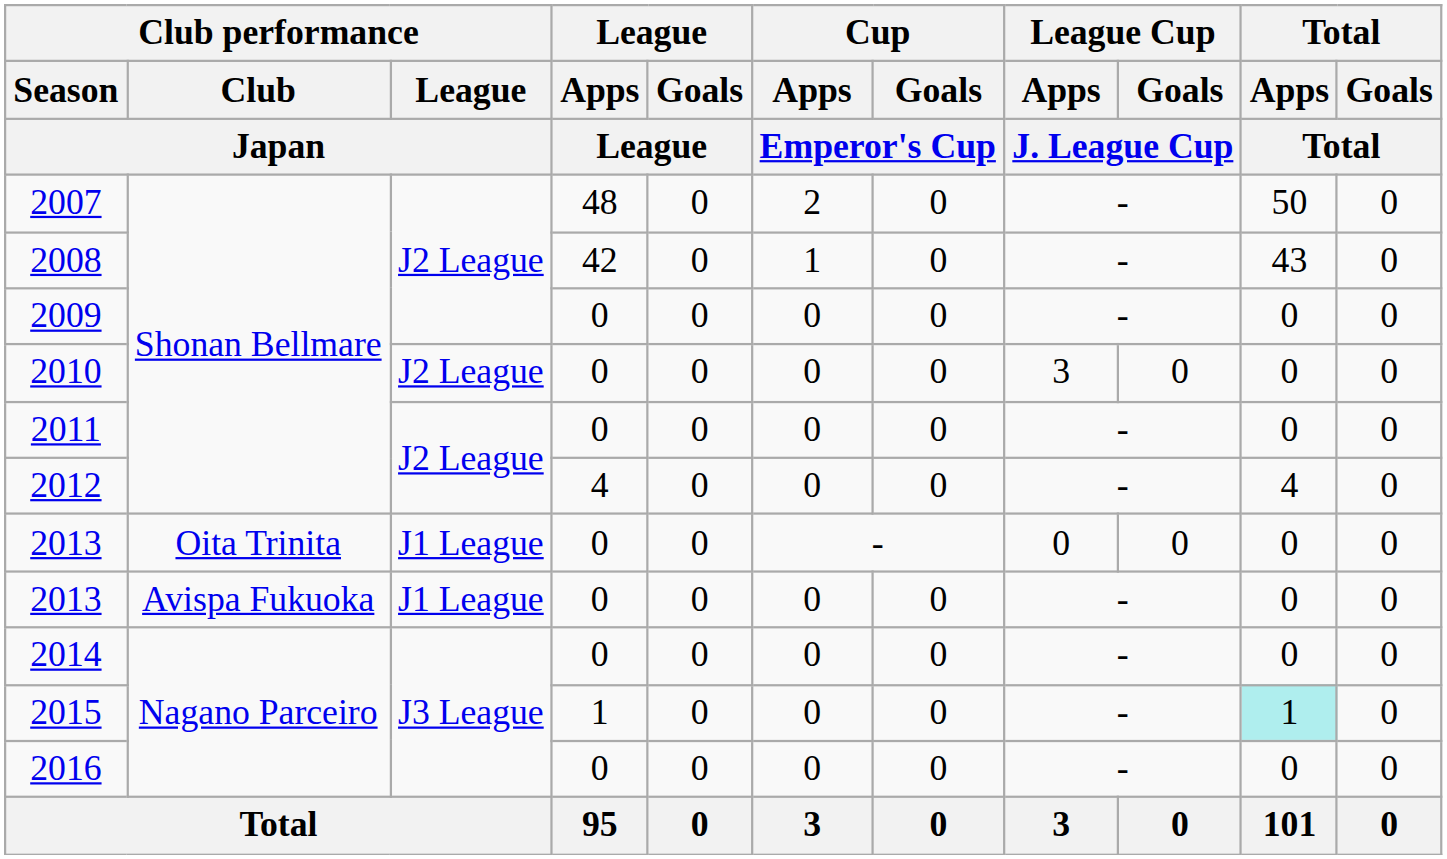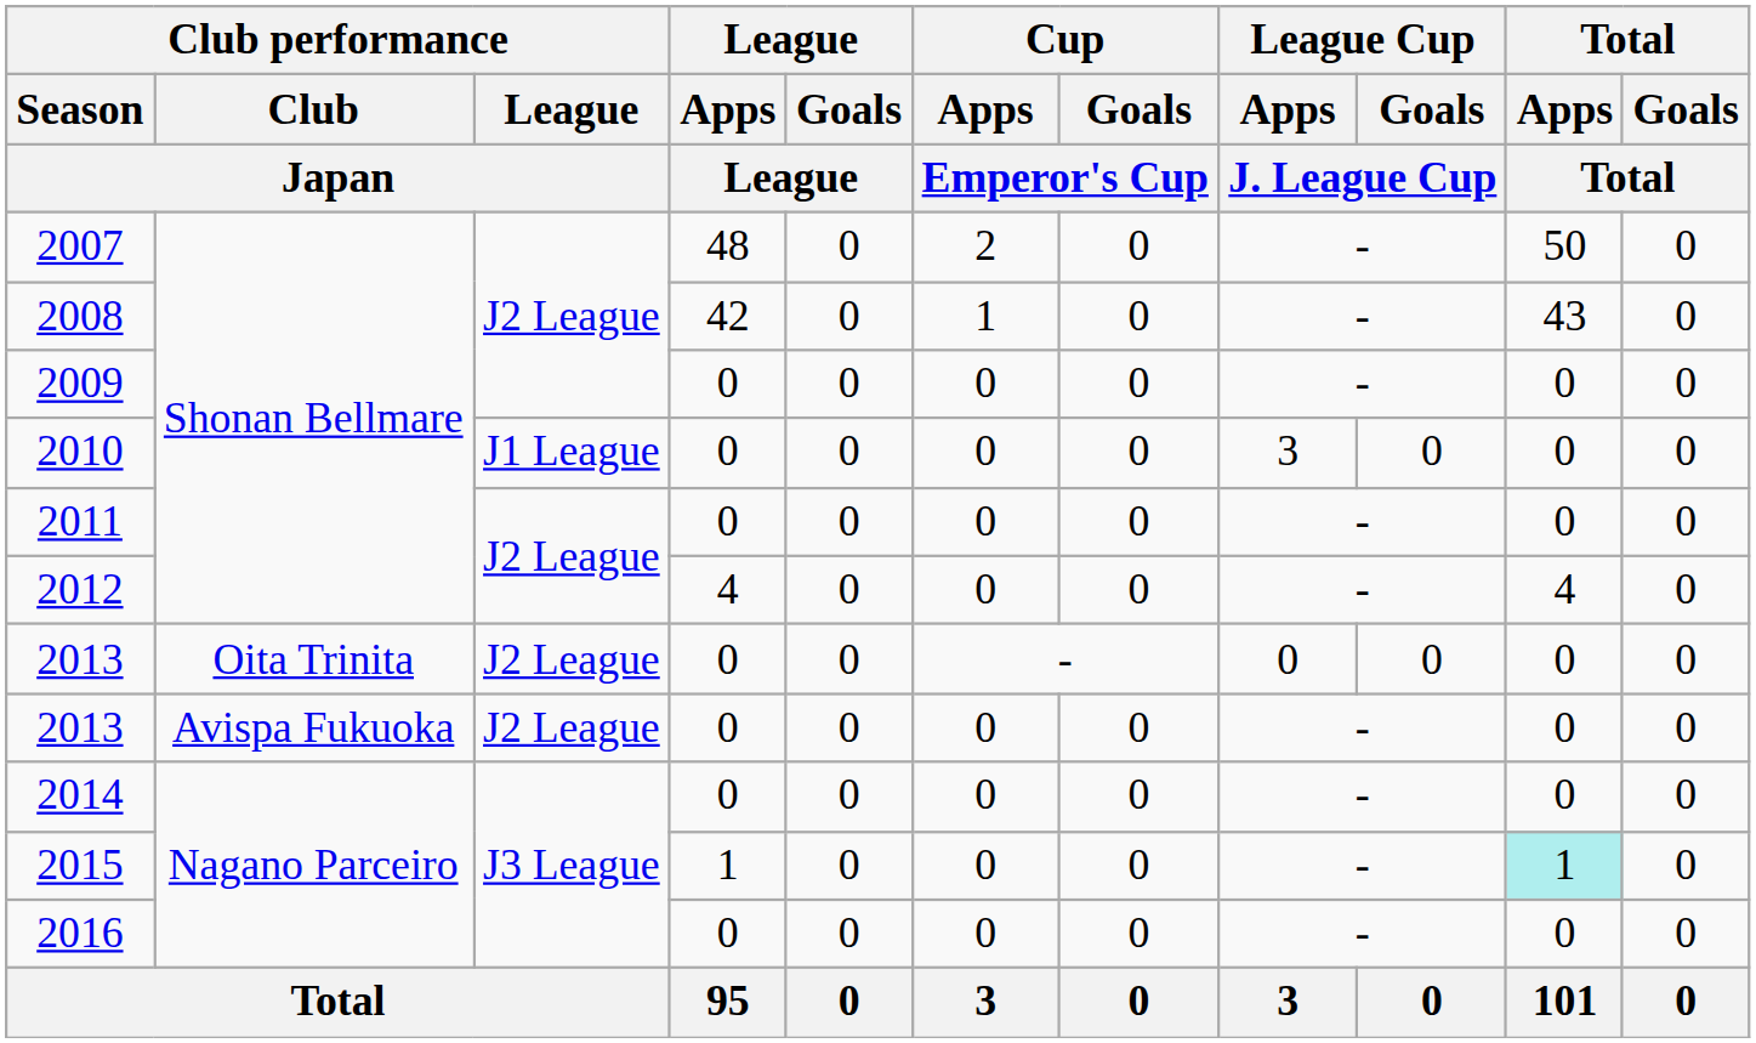 <table class="wikitable" style="text-align:center;">
 <tr>
 <th colspan=3>Club performance</th>
 <th colspan=2>League</th>
 <th colspan=2>Cup</th>
 <th colspan=2>League Cup</th>
 <th colspan=2>Total</th>
 </tr>
 <tr>
 <th>Season</th>
 <th>Club</th>
 <th>League</th>
 <th>Apps</th>
 <th>Goals</th>
 <th>Apps</th>
 <th>Goals</th>
 <th>Apps</th>
 <th>Goals</th>
 <th>Apps</th>
 <th>Goals</th>
 </tr>
 <tr>
 <th colspan=3>Japan</th>
 <th colspan=2>League</th>
 <th colspan=2><a href='#'>Emperor's Cup</a></th>
 <th colspan=2><a href='#'>J. League Cup</a></th>
 <th colspan=2>Total</th>
 </tr>
 <tr>
 <td><a href='#'>2007</a></td>
 <td rowspan="6"><a href='#'>Shonan Bellmare</a></td>
 <td rowspan="3"><a href='#'>J2 League</a></td>
 <td>48</td>
 <td>0</td>
 <td>2</td>
 <td>0</td>
 <td colspan="2">-</td>
 <td>50</td>
 <td>0</td>
 </tr>
 <tr>
 <td><a href='#'>2008</a></td>
 <td>42</td>
 <td>0</td>
 <td>1</td>
 <td>0</td>
 <td colspan="2">-</td>
 <td>43</td>
 <td>0</td>
 </tr>
 <tr>
 <td><a href='#'>2009</a></td>
 <td>0</td>
 <td>0</td>
 <td>0</td>
 <td>0</td>
 <td colspan="2">-</td>
 <td>0</td>
 <td>0</td>
 </tr>
 <tr>
 <td><a href='#'>2010</a></td>
-<td><a href='#'>J2 League</a></td>
+<td><a href='#'>J1 League</a></td>
 <td>0</td>
 <td>0</td>
 <td>0</td>
 <td>0</td>
 <td>3</td>
 <td>0</td>
 <td>0</td>
 <td>0</td>
 </tr>
 <tr>
 <td><a href='#'>2011</a></td>
 <td rowspan="2"><a href='#'>J2 League</a></td>
 <td>0</td>
 <td>0</td>
 <td>0</td>
 <td>0</td>
 <td colspan="2">-</td>
 <td>0</td>
 <td>0</td>
 </tr>
 <tr>
 <td><a href='#'>2012</a></td>
 <td>4</td>
 <td>0</td>
 <td>0</td>
 <td>0</td>
 <td colspan="2">-</td>
 <td>4</td>
 <td>0</td>
 </tr>
 <tr>
 <td><a href='#'>2013</a></td>
 <td><a href='#'>Oita Trinita</a></td>
-<td><a href='#'>J1 League</a></td>
+<td><a href='#'>J2 League</a></td>
 <td>0</td>
 <td>0</td>
 <td colspan="2">-</td>
 <td>0</td>
 <td>0</td>
 <td>0</td>
 <td>0</td>
 </tr>
 <tr>
 <td><a href='#'>2013</a></td>
 <td><a href='#'>Avispa Fukuoka</a></td>
-<td><a href='#'>J1 League</a></td>
+<td><a href='#'>J2 League</a></td>
 <td>0</td>
 <td>0</td>
 <td>0</td>
 <td>0</td>
 <td colspan="2">-</td>
 <td>0</td>
 <td>0</td>
 </tr>
 <tr>
 <td><a href='#'>2014</a></td>
 <td rowspan="3"><a href='#'>Nagano Parceiro</a></td>
 <td rowspan="3"><a href='#'>J3 League</a></td>
 <td>0</td>
 <td>0</td>
 <td>0</td>
 <td>0</td>
 <td colspan="2">-</td>
 <td>0</td>
 <td>0</td>
 </tr>
 <tr>
 <td><a href='#'>2015</a></td>
 <td>1</td>
 <td>0</td>
 <td>0</td>
 <td>0</td>
 <td colspan="2">-</td>
 <td style="background: paleturquoise;">1</td>
 <td>0</td>
 </tr>
 <tr>
 <td><a href='#'>2016</a></td>
 <td>0</td>
 <td>0</td>
 <td>0</td>
 <td>0</td>
 <td colspan="2">-</td>
 <td>0</td>
 <td>0</td>
 </tr>
 <tr>
 <th colspan=3>Total</th>
 <th>95</th>
 <th>0</th>
 <th>3</th>
 <th>0</th>
 <th>3</th>
 <th>0</th>
 <th>101</th>
 <th>0</th>
 </tr>
 </table>
